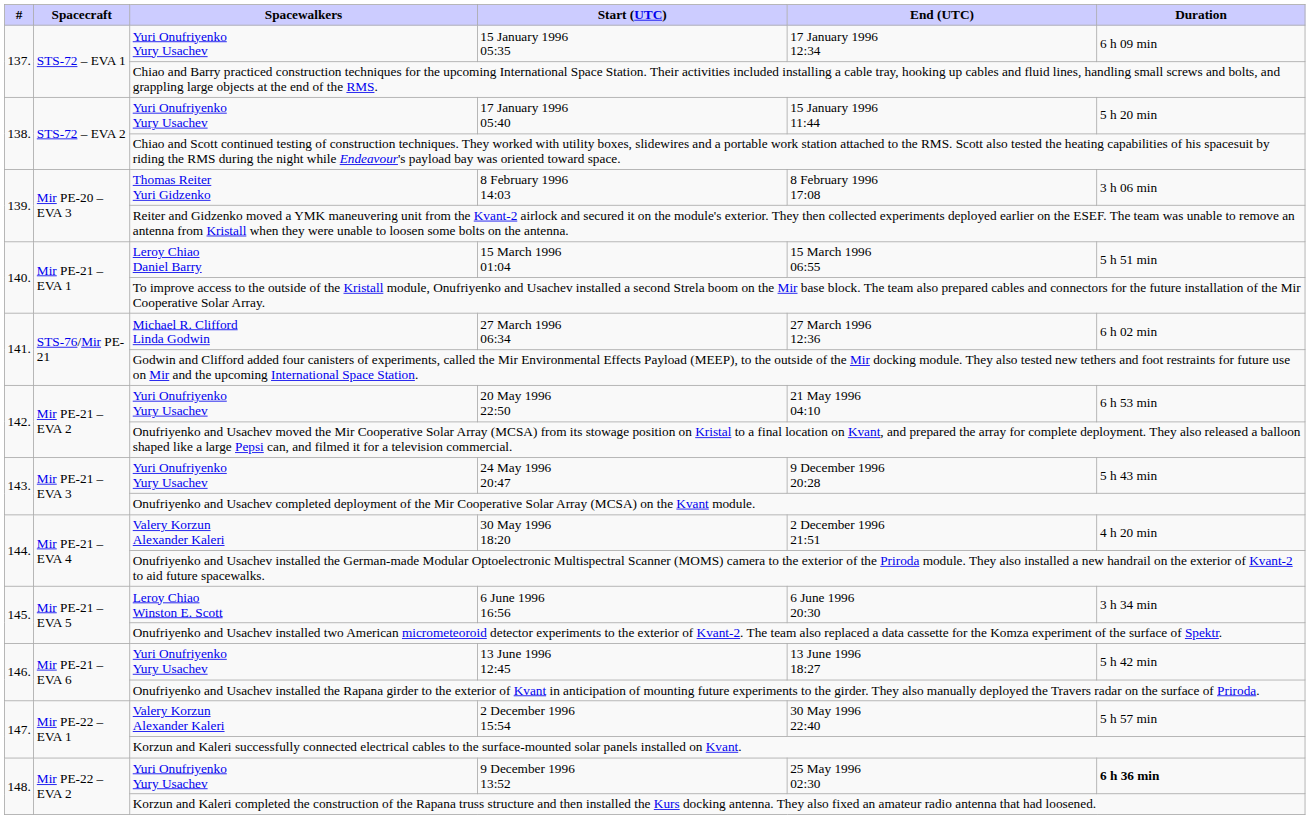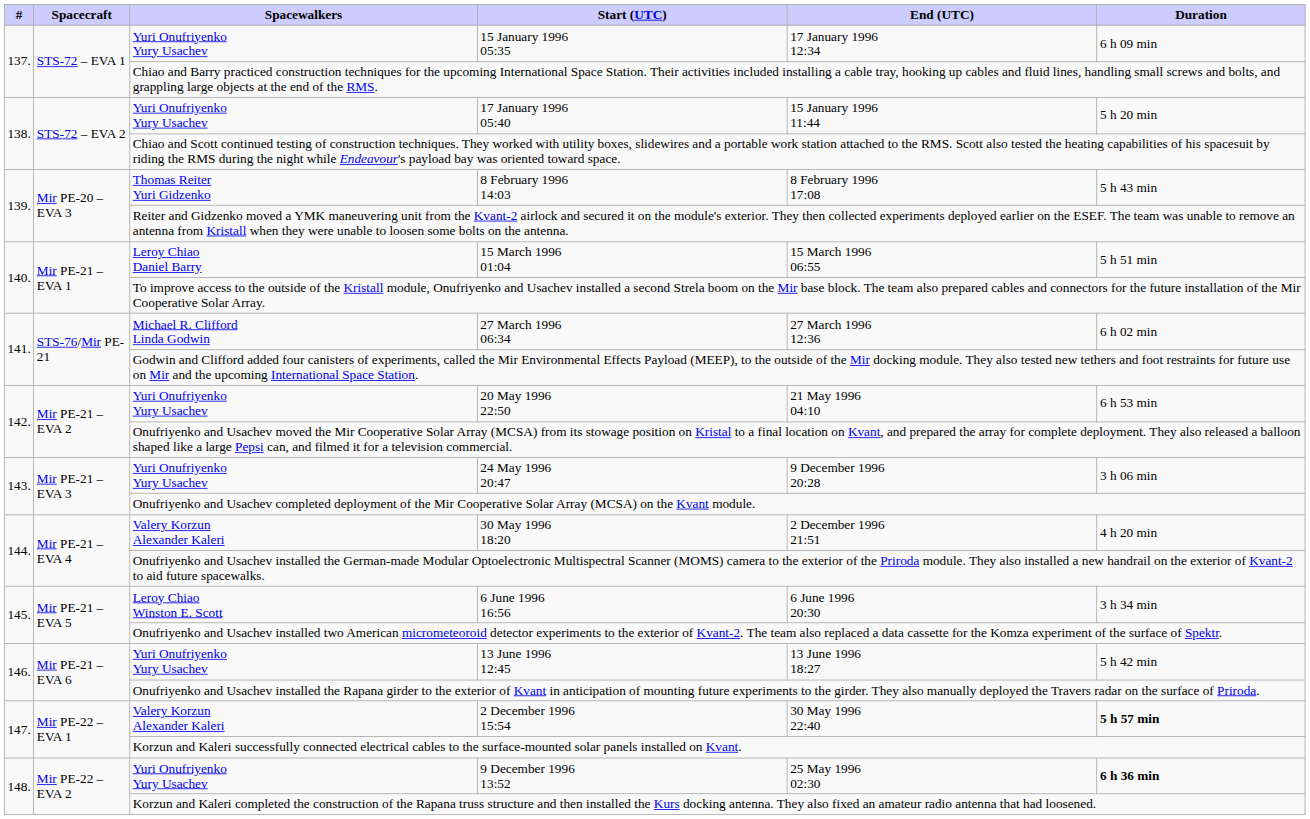 <table class="wikitable sticky-header">
 <tr>
 <th style="background:#ccf;">#</th>
 <th style="background:#ccf;">Spacecraft</th>
 <th style="background:#ccf;">Spacewalkers</th>
 <th style="background:#ccf;">Start (<a href='#'>UTC</a>)</th>
 <th style="background:#ccf;">End (UTC)</th>
 <th style="background:#ccf;">Duration</th>
 </tr>
 <tr>
 <td rowspan=2>137.</td>
 <td rowspan=2><a href='#'>STS-72</a> – EVA 1</td>
 <td> <a href='#'>Yuri Onufriyenko</a><br> <a href='#'>Yury Usachev</a></td>
 <td>15 January 1996<br>05:35</td>
 <td>17 January 1996<br>12:34</td>
 <td>6 h 09 min</td>
 </tr>
 <tr>
 <td colspan=4>Chiao and Barry practiced construction techniques for the upcoming International Space Station. Their activities included installing a cable tray, hooking up cables and fluid lines, handling small screws and bolts, and grappling large objects at the end of the <a href='#'>RMS</a>.</td>
 </tr>
 <tr>
 <td rowspan=2>138.</td>
 <td rowspan=2><a href='#'>STS-72</a> – EVA 2</td>
 <td> <a href='#'>Yuri Onufriyenko</a><br> <a href='#'>Yury Usachev</a></td>
 <td>17 January 1996<br>05:40</td>
 <td>15 January 1996<br>11:44</td>
 <td>5 h 20 min</td>
 </tr>
 <tr>
 <td colspan=4>Chiao and Scott continued testing of construction techniques. They worked with utility boxes, slidewires and a portable work station attached to the RMS. Scott also tested the heating capabilities of his spacesuit by riding the RMS during the night while <a href='#'><em>Endeavour</em></a>'s payload bay was oriented toward space.</td>
 </tr>
 <tr>
 <td rowspan=2>139.</td>
 <td rowspan=2><a href='#'>Mir</a> PE-20 – EVA 3</td>
 <td> <a href='#'>Thomas Reiter</a><br> <a href='#'>Yuri Gidzenko</a></td>
 <td>8 February 1996<br>14:03</td>
 <td>8 February 1996<br>17:08</td>
-<td>3 h 06 min</td>
+<td>5 h 43 min</td>
 </tr>
 <tr>
 <td colspan=4>Reiter and Gidzenko moved a YMK maneuvering unit from the <a href='#'>Kvant-2</a> airlock and secured it on the module's exterior. They then collected experiments deployed earlier on the ESEF. The team was unable to remove an antenna from <a href='#'>Kristall</a> when they were unable to loosen some bolts on the antenna.</td>
 </tr>
 <tr>
 <td rowspan=2>140.</td>
 <td rowspan=2><a href='#'>Mir</a> PE-21 – EVA 1</td>
 <td> <a href='#'>Leroy Chiao</a><br> <a href='#'>Daniel Barry</a></td>
 <td>15 March 1996<br>01:04</td>
 <td>15 March 1996<br>06:55</td>
 <td>5 h 51 min</td>
 </tr>
 <tr>
 <td colspan=4>To improve access to the outside of the <a href='#'>Kristall</a> module, Onufriyenko and Usachev installed a second Strela boom on the <a href='#'>Mir</a> base block. The team also prepared cables and connectors for the future installation of the Mir Cooperative Solar Array.</td>
 </tr>
 <tr>
 <td rowspan=2>141.</td>
 <td rowspan=2><a href='#'>STS-76</a>/<a href='#'>Mir</a> PE-21</td>
 <td> <a href='#'>Michael R. Clifford</a><br> <a href='#'>Linda Godwin</a></td>
 <td>27 March 1996<br>06:34</td>
 <td>27 March 1996<br>12:36</td>
 <td>6 h 02 min</td>
 </tr>
 <tr>
 <td colspan=4>Godwin and Clifford added four canisters of experiments, called the Mir Environmental Effects Payload (MEEP), to the outside of the <a href='#'>Mir</a> docking module. They also tested new tethers and foot restraints for future use on <a href='#'>Mir</a> and the upcoming <a href='#'>International Space Station</a>.</td>
 </tr>
 <tr>
 <td rowspan=2>142.</td>
 <td rowspan=2><a href='#'>Mir</a> PE-21 – EVA 2</td>
 <td> <a href='#'>Yuri Onufriyenko</a><br> <a href='#'>Yury Usachev</a></td>
 <td>20 May 1996<br>22:50</td>
 <td>21 May 1996<br>04:10</td>
 <td>6 h 53 min</td>
 </tr>
 <tr>
 <td colspan=4>Onufriyenko and Usachev moved the Mir Cooperative Solar Array (MCSA) from its stowage position on <a href='#'>Kristal</a> to a final location on <a href='#'>Kvant</a>, and prepared the array for complete deployment. They also released a balloon shaped like a large <a href='#'>Pepsi</a> can, and filmed it for a television commercial.</td>
 </tr>
 <tr>
 <td rowspan=2>143.</td>
 <td rowspan=2><a href='#'>Mir</a> PE-21 – EVA 3</td>
 <td> <a href='#'>Yuri Onufriyenko</a><br> <a href='#'>Yury Usachev</a></td>
 <td>24 May 1996<br>20:47</td>
 <td>9 December 1996<br>20:28</td>
-<td>5 h 43 min</td>
+<td>3 h 06 min</td>
 </tr>
 <tr>
 <td colspan=4>Onufriyenko and Usachev completed deployment of the Mir Cooperative Solar Array (MCSA) on the <a href='#'>Kvant</a> module.</td>
 </tr>
 <tr>
 <td rowspan=2>144.</td>
 <td rowspan=2><a href='#'>Mir</a> PE-21 – EVA 4</td>
 <td> <a href='#'>Valery Korzun</a><br> <a href='#'>Alexander Kaleri</a></td>
 <td>30 May 1996<br>18:20</td>
 <td>2 December 1996<br>21:51</td>
 <td>4 h 20 min</td>
 </tr>
 <tr>
 <td colspan=4>Onufriyenko and Usachev installed the German-made Modular Optoelectronic Multispectral Scanner (MOMS) camera to the exterior of the <a href='#'>Priroda</a> module. They also installed a new handrail on the exterior of <a href='#'>Kvant-2</a> to aid future spacewalks.</td>
 </tr>
 <tr>
 <td rowspan=2>145.</td>
 <td rowspan=2><a href='#'>Mir</a> PE-21 – EVA 5</td>
 <td> <a href='#'>Leroy Chiao</a><br> <a href='#'>Winston E. Scott</a></td>
 <td>6 June 1996<br>16:56</td>
 <td>6 June 1996<br>20:30</td>
 <td>3 h 34 min</td>
 </tr>
 <tr>
 <td colspan=4>Onufriyenko and Usachev installed two American <a href='#'>micrometeoroid</a> detector experiments to the exterior of <a href='#'>Kvant-2</a>. The team also replaced a data cassette for the Komza experiment of the surface of <a href='#'>Spektr</a>.</td>
 </tr>
 <tr>
 <td rowspan=2>146.</td>
 <td rowspan=2><a href='#'>Mir</a> PE-21 – EVA 6</td>
 <td> <a href='#'>Yuri Onufriyenko</a><br> <a href='#'>Yury Usachev</a></td>
 <td>13 June 1996<br>12:45</td>
 <td>13 June 1996<br>18:27</td>
 <td>5 h 42 min</td>
 </tr>
 <tr>
 <td colspan=4>Onufriyenko and Usachev installed the Rapana girder to the exterior of <a href='#'>Kvant</a> in anticipation of mounting future experiments to the girder. They also manually deployed the Travers radar on the surface of <a href='#'>Priroda</a>.</td>
 </tr>
 <tr>
 <td rowspan=2>147.</td>
 <td rowspan=2><a href='#'>Mir</a> PE-22 – EVA 1</td>
 <td> <a href='#'>Valery Korzun</a><br> <a href='#'>Alexander Kaleri</a></td>
 <td>2 December 1996<br>15:54</td>
 <td>30 May 1996<br>22:40</td>
-<td>5 h 57 min</td>
+<td><strong>5 h 57 min</strong></td>
 </tr>
 <tr>
 <td colspan=4>Korzun and Kaleri successfully connected electrical cables to the surface-mounted solar panels installed on <a href='#'>Kvant</a>.</td>
 </tr>
 <tr>
 <td rowspan=2>148.</td>
 <td rowspan=2><a href='#'>Mir</a> PE-22 – EVA 2</td>
 <td> <a href='#'>Yuri Onufriyenko</a><br> <a href='#'>Yury Usachev</a></td>
 <td>9 December 1996<br>13:52</td>
 <td>25 May 1996<br>02:30</td>
 <td><strong>6 h 36 min</strong></td>
 </tr>
 <tr>
 <td colspan=4>Korzun and Kaleri completed the construction of the Rapana truss structure and then installed the <a href='#'>Kurs</a> docking antenna. They also fixed an amateur radio antenna that had loosened.</td>
 </tr>
 </table>
